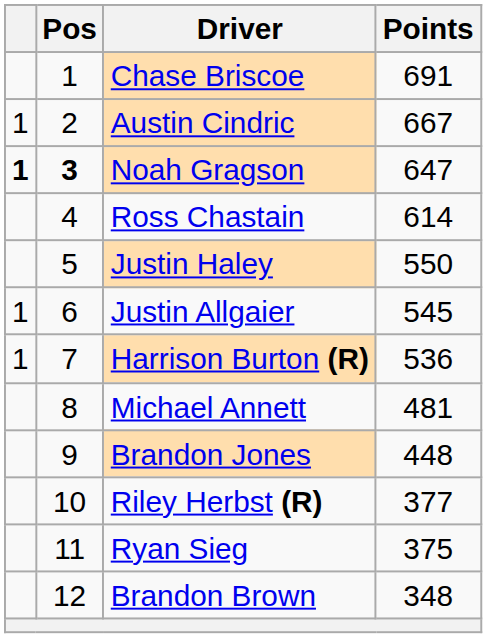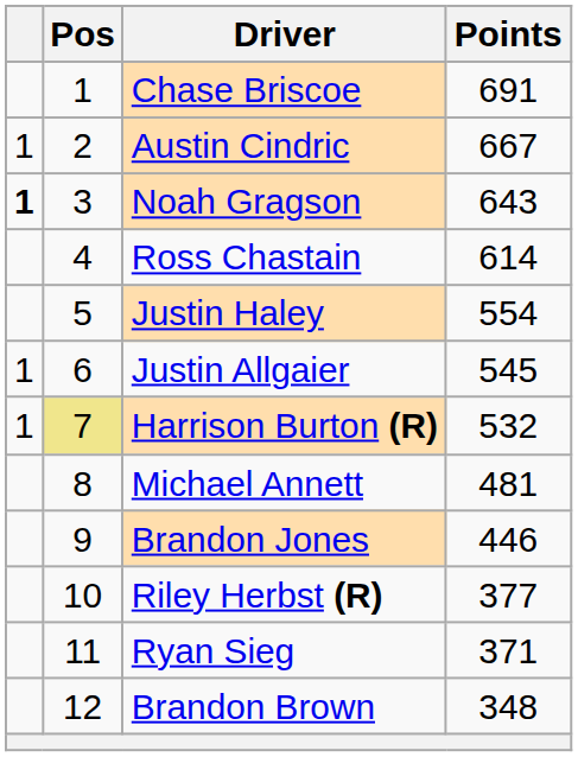 <table class="wikitable" style="font-size: 95%;">
 <tr>
 <th></th>
 <th>Pos</th>
 <th>Driver</th>
 <th>Points</th>
 </tr>
 <tr>
 <td align="left"></td>
 <td style="text-align:center;">1</td>
 <td style="background:#FFDEAD;"><a href='#'>Chase Briscoe</a></td>
 <td style="text-align:center;">691</td>
 </tr>
 <tr>
 <td align="left"> 1</td>
 <td style="text-align:center;">2</td>
 <td style="background:#FFDEAD;"><a href='#'>Austin Cindric</a></td>
 <td style="text-align:center;">667</td>
 </tr>
 <tr>
 <td align="left"><strong> 1</strong></td>
-<td style="text-align:center;"><strong>3</strong></td>
+<td style="text-align:center;">3</td>
 <td style="background:#FFDEAD;"><a href='#'>Noah Gragson</a></td>
-<td style="text-align:center;">647</td>
+<td style="text-align:center;">643</td>
 </tr>
 <tr>
 <td align="left"></td>
 <td style="text-align:center;">4</td>
 <td><a href='#'>Ross Chastain</a></td>
 <td style="text-align:center;">614</td>
 </tr>
 <tr>
 <td align="left"></td>
 <td style="text-align:center;">5</td>
 <td style="background:#FFDEAD;"><a href='#'>Justin Haley</a></td>
-<td style="text-align:center;">550</td>
+<td style="text-align:center;">554</td>
 </tr>
 <tr>
 <td align="left"> 1</td>
 <td style="text-align:center;">6</td>
 <td><a href='#'>Justin Allgaier</a></td>
 <td style="text-align:center;">545</td>
 </tr>
 <tr>
 <td align="left"> 1</td>
-<td style="text-align:center;">7</td>
+<td style="background: khaki; text-align:center;">7</td>
 <td style="background:#FFDEAD;"><a href='#'>Harrison Burton</a> <strong>(R)</strong></td>
-<td style="text-align:center;">536</td>
+<td style="text-align:center;">532</td>
 </tr>
 <tr>
 <td align="left"></td>
 <td style="text-align:center;">8</td>
 <td><a href='#'>Michael Annett</a></td>
 <td style="text-align:center;">481</td>
 </tr>
 <tr>
 <td align="left"></td>
 <td style="text-align:center;">9</td>
 <td style="background:#FFDEAD;"><a href='#'>Brandon Jones</a></td>
-<td style="text-align:center;">448</td>
+<td style="text-align:center;">446</td>
 </tr>
 <tr>
 <td align="left"></td>
 <td style="text-align:center;">10</td>
 <td><a href='#'>Riley Herbst</a> <strong>(R)</strong></td>
 <td style="text-align:center;">377</td>
 </tr>
 <tr>
 <td align="left"></td>
 <td style="text-align:center;">11</td>
 <td><a href='#'>Ryan Sieg</a></td>
-<td style="text-align:center;">375</td>
+<td style="text-align:center;">371</td>
 </tr>
 <tr>
 <td align="left"></td>
 <td style="text-align:center;">12</td>
 <td><a href='#'>Brandon Brown</a></td>
 <td style="text-align:center;">348</td>
 </tr>
 <tr class="sortbottom">
 <th colspan="4"></th>
 </tr>
 </table>
